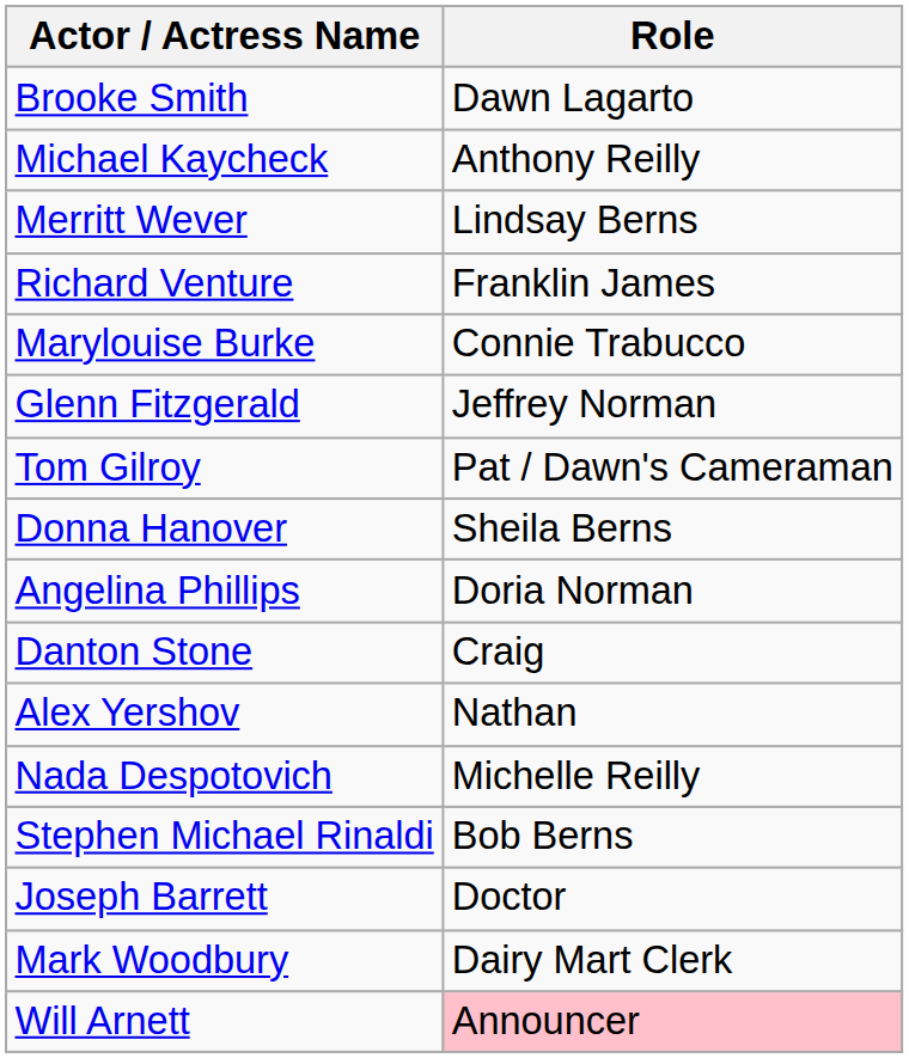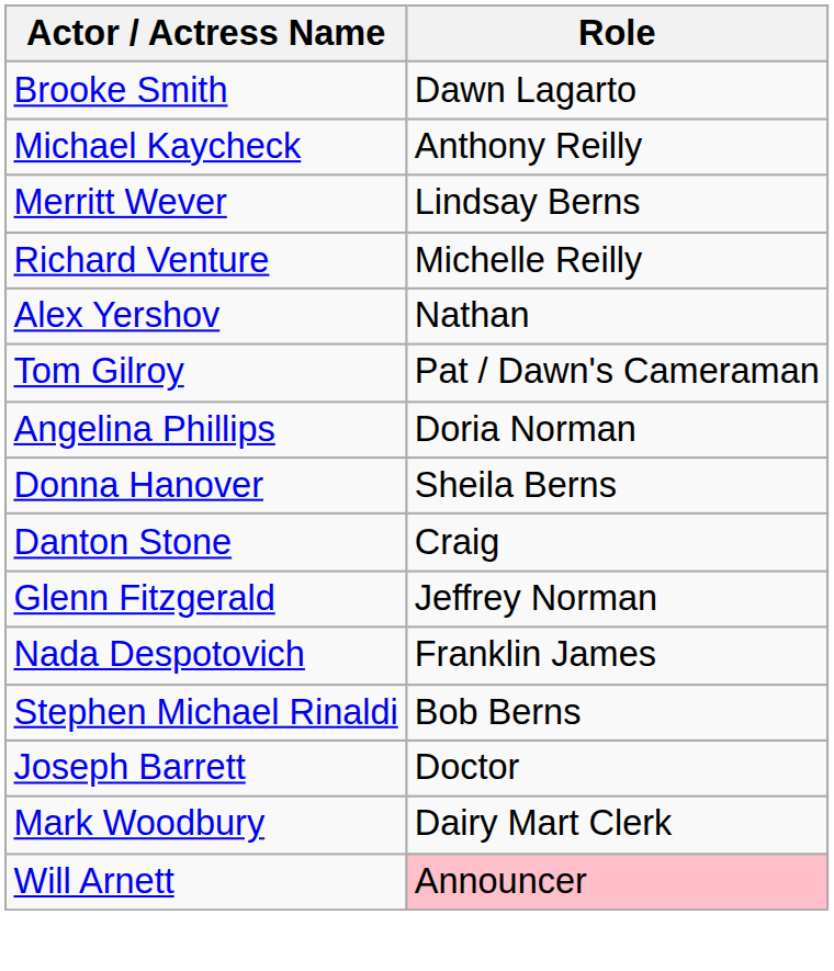 <table Class="wikitable">
 <tr>
 <th>Actor / Actress Name</th>
 <th>Role</th>
 </tr>
 <tr>
 <td><a href='#'>Brooke Smith</a></td>
 <td>Dawn Lagarto</td>
 </tr>
 <tr>
 <td><a href='#'>Michael Kaycheck</a></td>
 <td>Anthony Reilly</td>
 </tr>
 <tr>
 <td><a href='#'>Merritt Wever</a></td>
 <td>Lindsay Berns</td>
 </tr>
 <tr>
 <td><a href='#'>Richard Venture</a></td>
-<td>Franklin James</td>
+<td>Michelle Reilly</td>
 </tr>
 <tr>
-<td><a href='#'>Marylouise Burke</a></td>
-<td>Connie Trabucco</td>
+<td><a href='#'>Alex Yershov</a></td>
+<td>Nathan</td>
+</tr>
+<tr>
+<td><a href='#'>Tom Gilroy</a></td>
+<td>Pat / Dawn's Cameraman</td>
+</tr>
+<tr>
+<td><a href='#'>Angelina Phillips</a></td>
+<td>Doria Norman</td>
+</tr>
+<tr>
+<td><a href='#'>Donna Hanover</a></td>
+<td>Sheila Berns</td>
+</tr>
+<tr>
+<td><a href='#'>Danton Stone</a></td>
+<td>Craig</td>
 </tr>
 <tr>
 <td><a href='#'>Glenn Fitzgerald</a></td>
 <td>Jeffrey Norman</td>
 </tr>
 <tr>
-<td><a href='#'>Tom Gilroy</a></td>
-<td>Pat / Dawn's Cameraman</td>
-</tr>
-<tr>
-<td><a href='#'>Donna Hanover</a></td>
-<td>Sheila Berns</td>
-</tr>
-<tr>
-<td><a href='#'>Angelina Phillips</a></td>
-<td>Doria Norman</td>
-</tr>
-<tr>
-<td><a href='#'>Danton Stone</a></td>
-<td>Craig</td>
-</tr>
-<tr>
-<td><a href='#'>Alex Yershov</a></td>
-<td>Nathan</td>
-</tr>
-<tr>
 <td><a href='#'>Nada Despotovich</a></td>
-<td>Michelle Reilly</td>
+<td>Franklin James</td>
 </tr>
 <tr>
 <td><a href='#'>Stephen Michael Rinaldi</a></td>
 <td>Bob Berns</td>
 </tr>
 <tr>
 <td><a href='#'>Joseph Barrett</a></td>
 <td>Doctor</td>
 </tr>
 <tr>
 <td><a href='#'>Mark Woodbury</a></td>
 <td>Dairy Mart Clerk</td>
 </tr>
 <tr>
 <td><a href='#'>Will Arnett</a></td>
 <td style="background: pink;">Announcer</td>
 </tr>
 </table>
